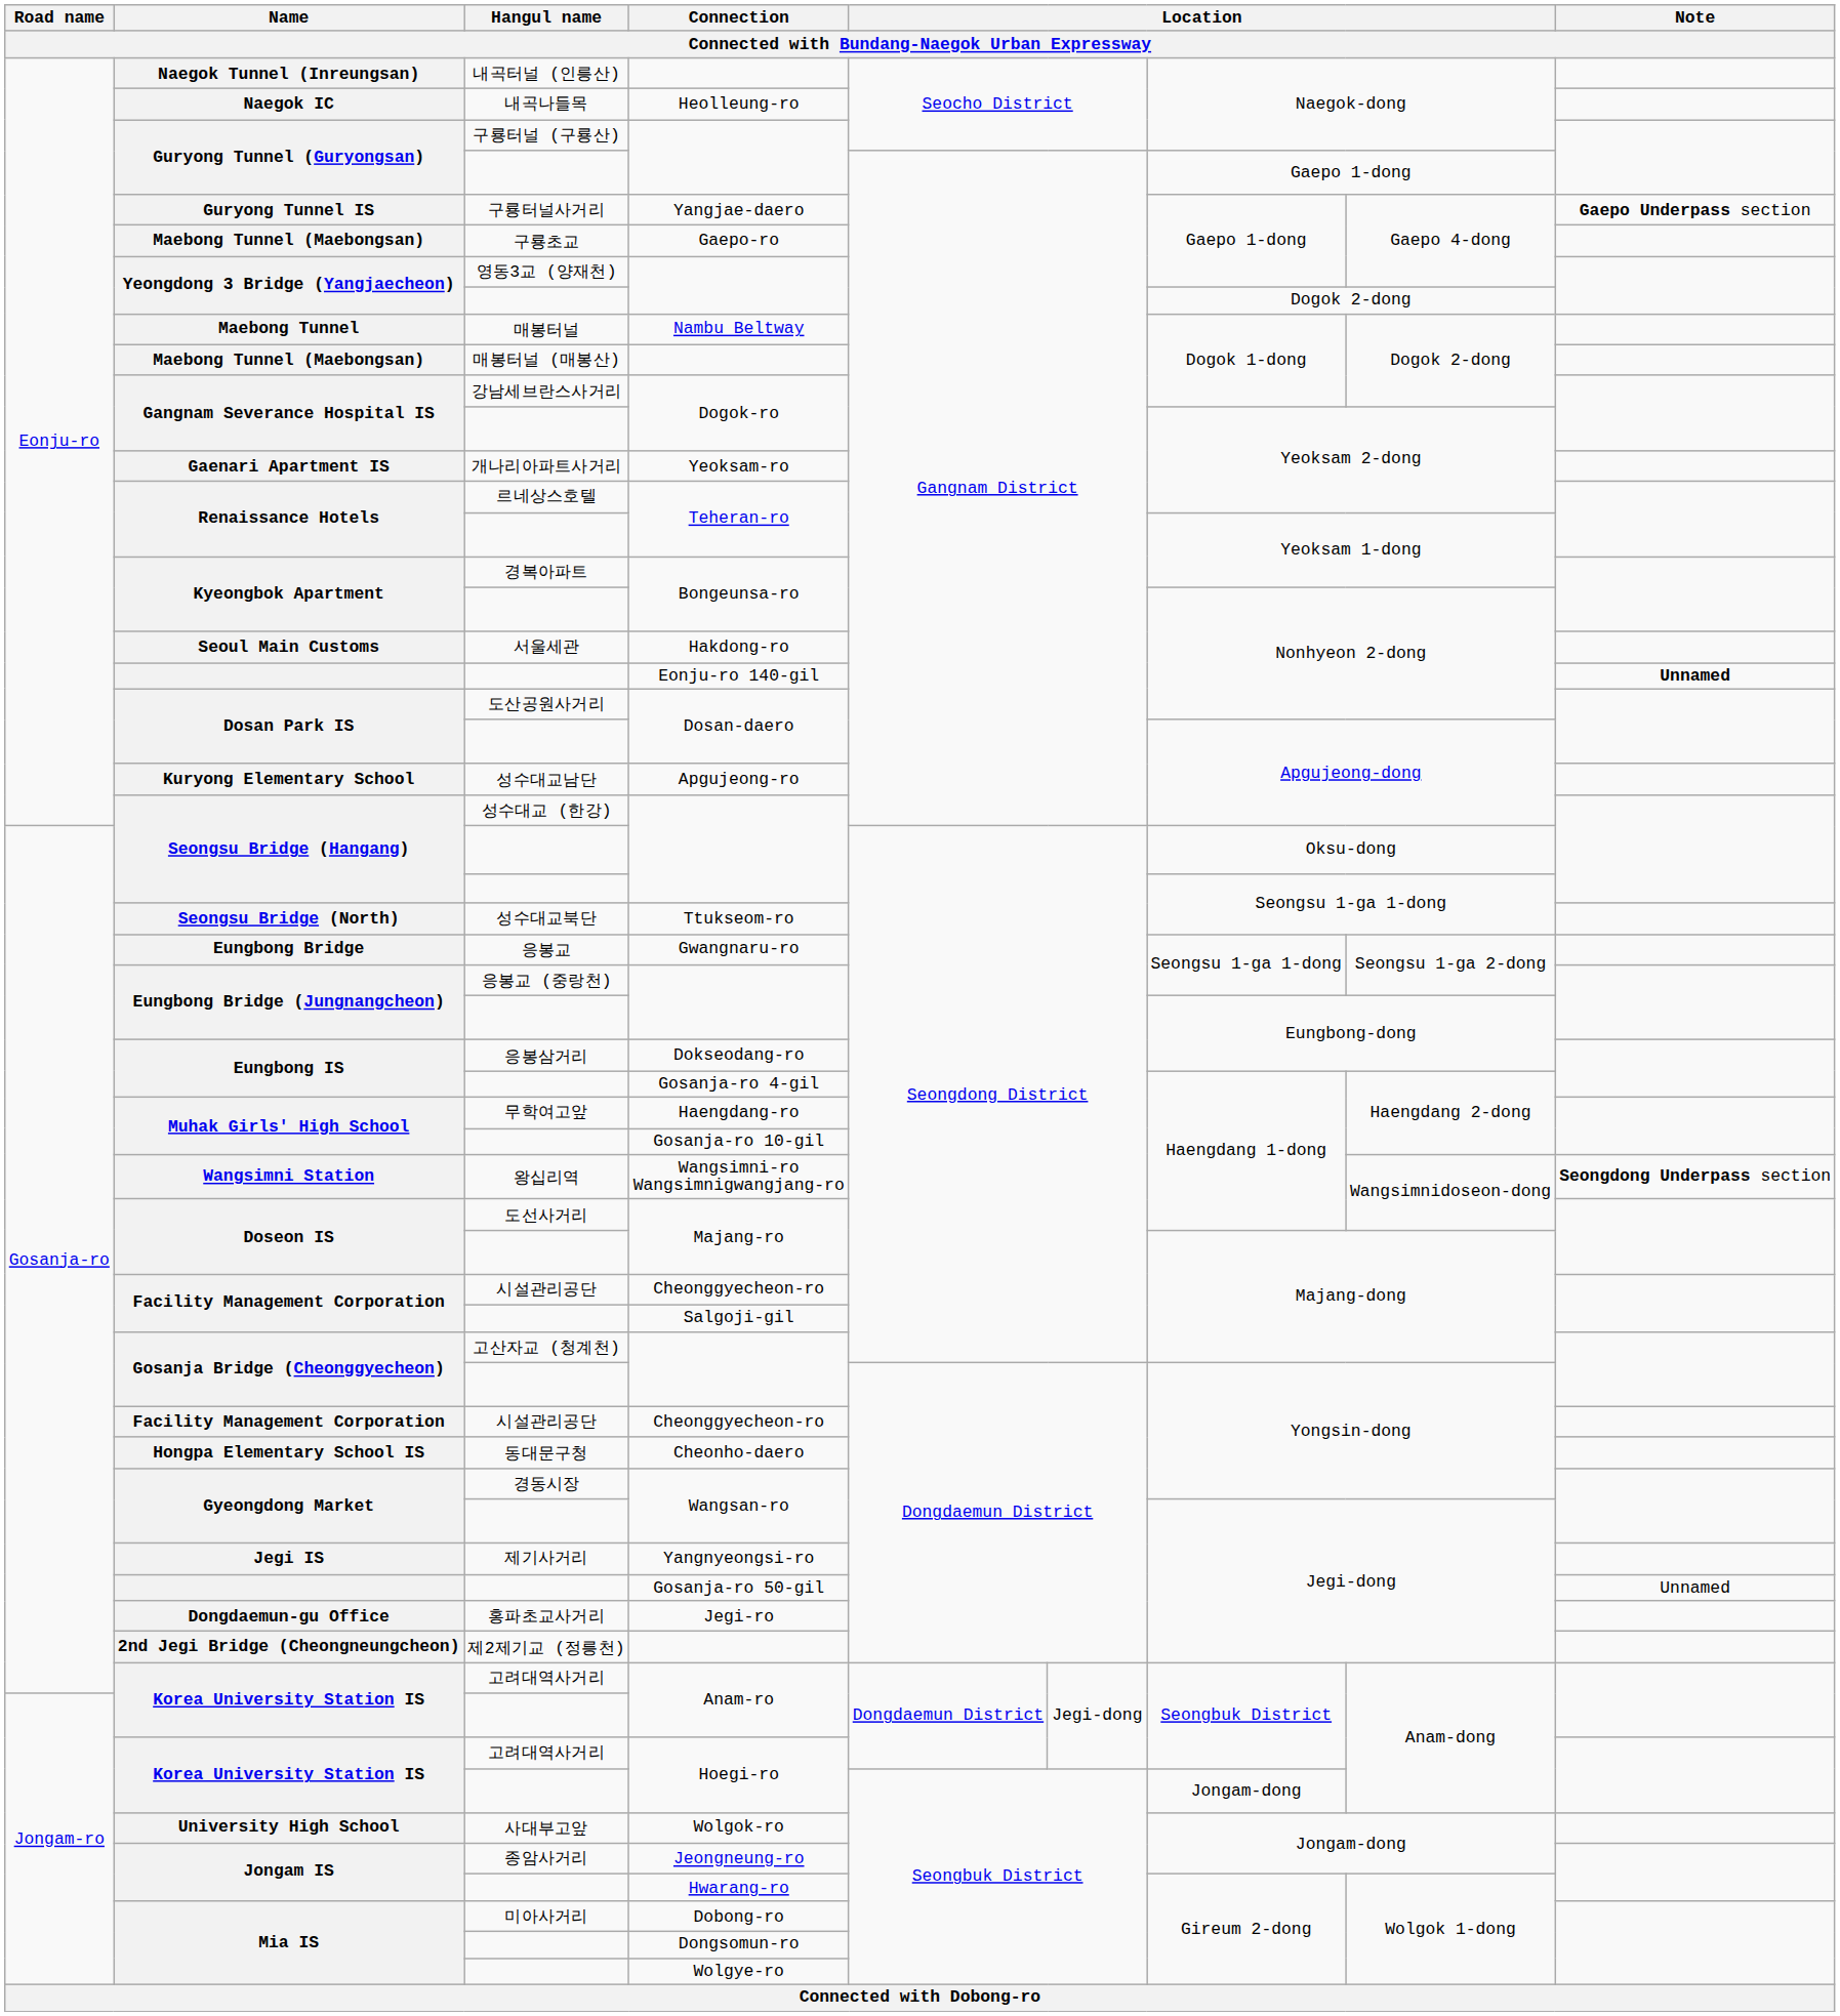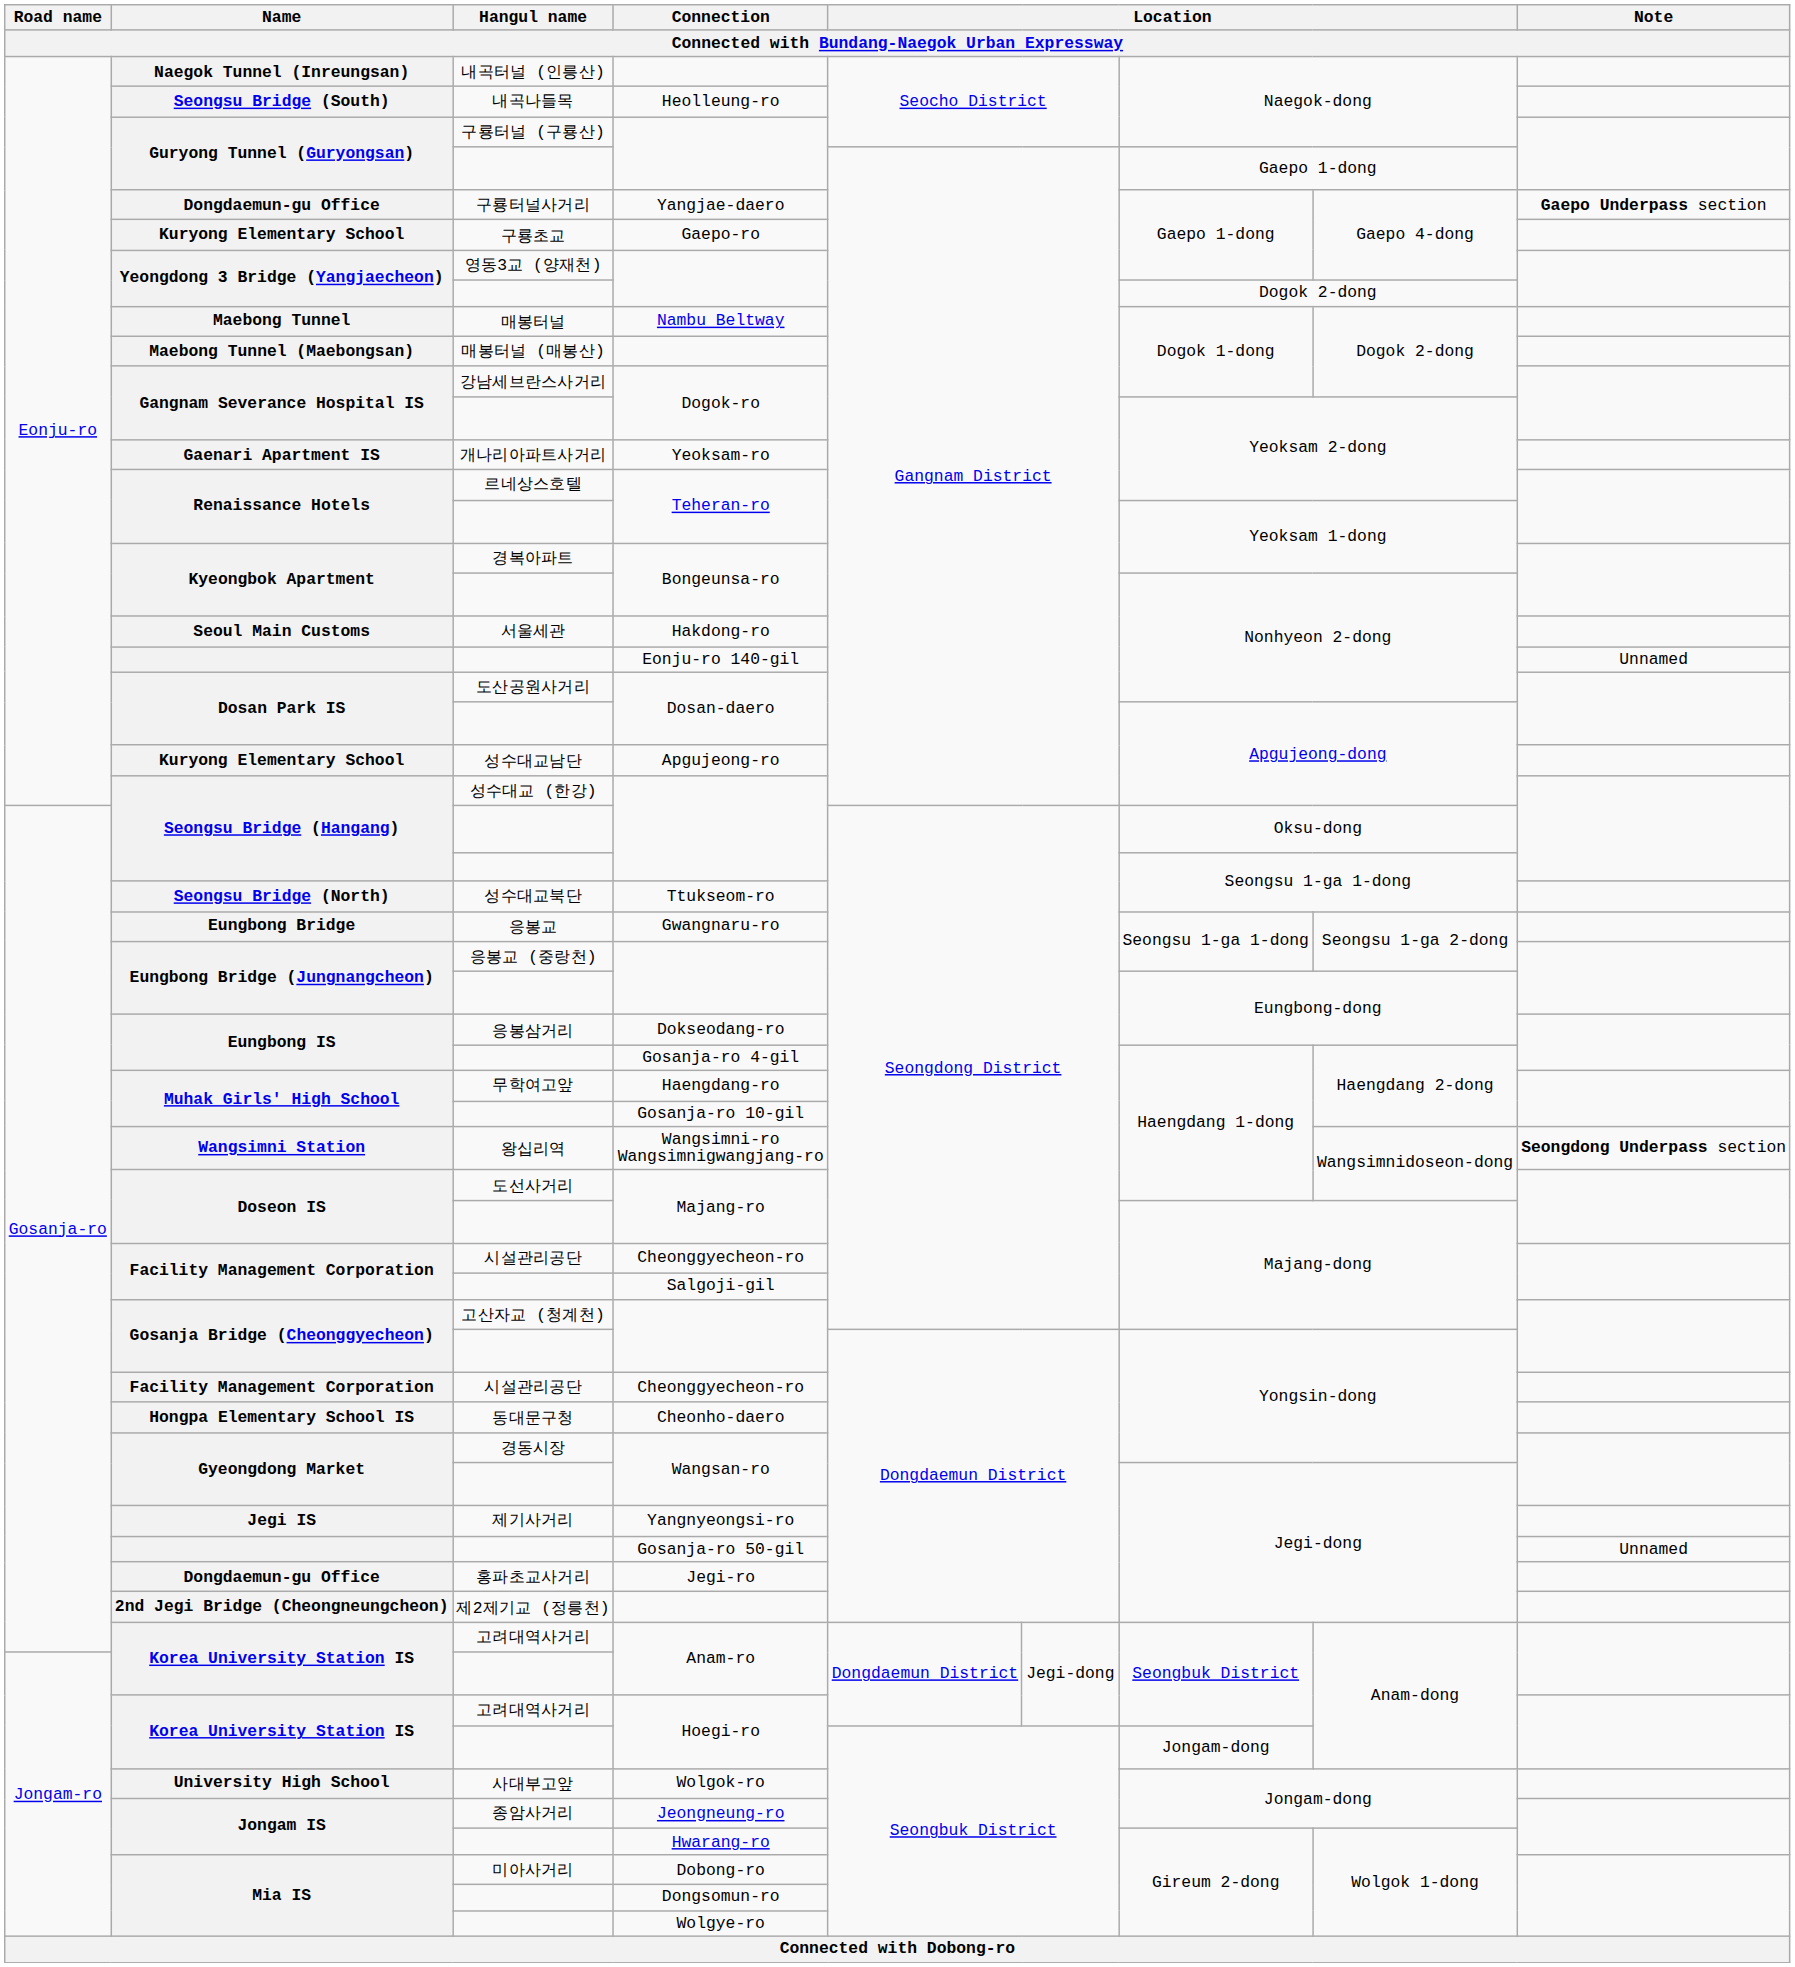 <table class="wikitable" style="font-size: 85%; text-align: center;">
 <tr>
 <th>Road name</th>
 <th>Name </th>
 <th>Hangul name</th>
 <th>Connection</th>
 <th colspan="4">Location</th>
 <th>Note</th>
 </tr>
 <tr>
 <th colspan="9">Connected with <a href='#'>Bundang-Naegok Urban Expressway</a></th>
 </tr>
 <tr>
 <td rowspan="23"><a href='#'>Eonju-ro</a></td>
 <th>Naegok Tunnel (Inreungsan)</th>
 <td>내곡터널 (인릉산)</td>
 <td></td>
 <td colspan="2" rowspan="3"><a href='#'>Seocho District</a></td>
 <td colspan="2" rowspan="3">Naegok-dong</td>
 <td></td>
 </tr>
 <tr>
-<th>Naegok IC</th>
+<th><a href='#'>Seongsu Bridge</a> (South)</th>
 <td>내곡나들목</td>
 <td>Heolleung-ro</td>
 <td></td>
 </tr>
 <tr>
 <th height="44px" rowspan="2">Guryong Tunnel (<a href='#'>Guryongsan</a>)</th>
 <td>구룡터널 (구룡산)</td>
 <td rowspan="2"></td>
 <td rowspan="2"></td>
 </tr>
 <tr>
 <td></td>
 <td colspan="2" rowspan="20"><a href='#'>Gangnam District</a></td>
 <td colspan="2">Gaepo 1-dong</td>
 </tr>
 <tr>
-<th>Guryong Tunnel IS</th>
+<th>Dongdaemun-gu Office</th>
 <td>구룡터널사거리</td>
 <td>Yangjae-daero</td>
 <td rowspan="3">Gaepo 1-dong</td>
 <td rowspan="3">Gaepo 4-dong</td>
 <td><strong>Gaepo Underpass</strong> section</td>
 </tr>
 <tr>
-<th>Maebong Tunnel (Maebongsan)</th>
+<th>Kuryong Elementary School</th>
 <td>구룡초교</td>
 <td>Gaepo-ro</td>
 <td></td>
 </tr>
 <tr>
 <th rowspan="2">Yeongdong 3 Bridge (<a href='#'>Yangjaecheon</a>)</th>
 <td>영동3교 (양재천)</td>
 <td rowspan="2"></td>
 <td rowspan="2"></td>
 </tr>
 <tr>
 <td></td>
 <td colspan="2">Dogok 2-dong</td>
 </tr>
 <tr>
 <th>Maebong Tunnel</th>
 <td>매봉터널</td>
 <td><a href='#'>Nambu Beltway</a></td>
 <td rowspan="3">Dogok 1-dong</td>
 <td rowspan="3">Dogok 2-dong</td>
 <td></td>
 </tr>
 <tr>
 <th>Maebong Tunnel (Maebongsan)</th>
 <td>매봉터널 (매봉산)</td>
 <td></td>
 <td></td>
 </tr>
 <tr>
 <th height="44px" rowspan="2">Gangnam Severance Hospital IS</th>
 <td>강남세브란스사거리</td>
 <td rowspan="2">Dogok-ro</td>
 <td rowspan="2"></td>
 </tr>
 <tr>
 <td></td>
 <td colspan="2" rowspan="3">Yeoksam 2-dong</td>
 </tr>
 <tr>
 <th>Gaenari Apartment IS</th>
 <td>개나리아파트사거리</td>
 <td>Yeoksam-ro</td>
 <td></td>
 </tr>
 <tr>
 <th height="44px" rowspan="2">Renaissance Hotels</th>
 <td>르네상스호텔</td>
 <td rowspan="2"><a href='#'>Teheran-ro</a></td>
 <td rowspan="2"></td>
 </tr>
 <tr>
 <td></td>
 <td colspan="2" rowspan="2">Yeoksam 1-dong</td>
 </tr>
 <tr>
 <th height="44px" rowspan="2">Kyeongbok Apartment</th>
 <td>경복아파트</td>
 <td rowspan="2">Bongeunsa-ro</td>
 <td rowspan="2"></td>
 </tr>
 <tr>
 <td></td>
 <td colspan="2" rowspan="4">Nonhyeon 2-dong</td>
 </tr>
 <tr>
 <th>Seoul Main Customs</th>
 <td>서울세관</td>
 <td>Hakdong-ro</td>
 <td></td>
 </tr>
 <tr>
 <th></th>
 <td></td>
 <td>Eonju-ro 140-gil</td>
-<td><strong>Unnamed</strong></td>
+<td>Unnamed</td>
 </tr>
 <tr>
 <th height="44px" rowspan="2">Dosan Park IS</th>
 <td>도산공원사거리</td>
 <td rowspan="2">Dosan-daero</td>
 <td rowspan="2"></td>
 </tr>
 <tr>
 <td></td>
 <td colspan="2" rowspan="3"><a href='#'>Apgujeong-dong</a></td>
 </tr>
 <tr>
 <th>Kuryong Elementary School</th>
 <td>성수대교남단</td>
 <td>Apgujeong-ro</td>
 <td></td>
 </tr>
 <tr>
 <th height="66px" rowspan="3"><a href='#'>Seongsu Bridge</a> (<a href='#'>Hangang</a>)</th>
 <td>성수대교 (한강)</td>
 <td rowspan="3"></td>
 <td rowspan="3"></td>
 </tr>
 <tr>
 <td rowspan="26"><a href='#'>Gosanja-ro</a></td>
 <td></td>
 <td colspan="2" rowspan="16"><a href='#'>Seongdong District</a></td>
 <td colspan="2">Oksu-dong</td>
 </tr>
 <tr>
 <td></td>
 <td colspan="2" rowspan="2">Seongsu 1-ga 1-dong</td>
 </tr>
 <tr>
 <th><a href='#'>Seongsu Bridge</a> (North)</th>
 <td>성수대교북단</td>
 <td>Ttukseom-ro</td>
 <td></td>
 </tr>
 <tr>
 <th>Eungbong Bridge</th>
 <td>응봉교</td>
 <td>Gwangnaru-ro</td>
 <td rowspan="2">Seongsu 1-ga 1-dong</td>
 <td rowspan="2">Seongsu 1-ga 2-dong</td>
 <td></td>
 </tr>
 <tr>
 <th height="44px" rowspan="2">Eungbong Bridge (<a href='#'>Jungnangcheon</a>)</th>
 <td>응봉교 (중랑천)</td>
 <td rowspan="2"></td>
 <td rowspan="2"></td>
 </tr>
 <tr>
 <td></td>
 <td colspan="2" rowspan="2">Eungbong-dong</td>
 </tr>
 <tr>
 <th rowspan="2">Eungbong IS</th>
 <td>응봉삼거리</td>
 <td>Dokseodang-ro</td>
 <td rowspan="2"></td>
 </tr>
 <tr>
 <td></td>
 <td>Gosanja-ro 4-gil</td>
 <td rowspan="5">Haengdang 1-dong</td>
 <td rowspan="3">Haengdang 2-dong</td>
 </tr>
 <tr>
 <th rowspan="2"><a href='#'>Muhak Girls' High School</a></th>
 <td>무학여고앞</td>
 <td>Haengdang-ro</td>
 <td rowspan="2"></td>
 </tr>
 <tr>
 <td></td>
 <td>Gosanja-ro 10-gil</td>
 </tr>
 <tr>
 <th><a href='#'>Wangsimni Station</a></th>
 <td>왕십리역</td>
 <td>Wangsimni-ro<br>Wangsimnigwangjang-ro</td>
 <td rowspan="2">Wangsimnidoseon-dong</td>
 <td><strong>Seongdong Underpass</strong> section</td>
 </tr>
 <tr>
 <th height="44px" rowspan="2">Doseon IS</th>
 <td>도선사거리</td>
 <td rowspan="2">Majang-ro</td>
 <td rowspan="2"></td>
 </tr>
 <tr>
 <td></td>
 <td colspan="2" rowspan="4">Majang-dong</td>
 </tr>
 <tr>
 <th rowspan="2">Facility Management Corporation</th>
 <td>시설관리공단</td>
 <td>Cheonggyecheon-ro</td>
 <td rowspan="2"></td>
 </tr>
 <tr>
 <td></td>
 <td>Salgoji-gil</td>
 </tr>
 <tr>
 <th height="44px" rowspan="2">Gosanja Bridge (<a href='#'>Cheonggyecheon</a>)</th>
 <td>고산자교 (청계천)</td>
 <td rowspan="2"></td>
 <td rowspan="2"></td>
 </tr>
 <tr>
 <td></td>
 <td colspan="2" rowspan="9"><a href='#'>Dongdaemun District</a></td>
 <td colspan="2" rowspan="4">Yongsin-dong</td>
 </tr>
 <tr>
 <th>Facility Management Corporation</th>
 <td>시설관리공단</td>
 <td>Cheonggyecheon-ro</td>
 <td></td>
 </tr>
 <tr>
 <th>Hongpa Elementary School IS</th>
 <td>동대문구청</td>
 <td>Cheonho-daero</td>
 <td></td>
 </tr>
 <tr>
 <th height="44px" rowspan="2">Gyeongdong Market</th>
 <td>경동시장</td>
 <td rowspan="2">Wangsan-ro</td>
 <td rowspan="2"></td>
 </tr>
 <tr>
 <td></td>
 <td colspan="2" rowspan="5">Jegi-dong</td>
 </tr>
 <tr>
 <th>Jegi IS</th>
 <td>제기사거리</td>
 <td>Yangnyeongsi-ro</td>
 <td></td>
 </tr>
 <tr>
 <th></th>
 <td></td>
 <td>Gosanja-ro 50-gil</td>
 <td>Unnamed</td>
 </tr>
 <tr>
 <th>Dongdaemun-gu Office</th>
 <td>홍파초교사거리</td>
 <td>Jegi-ro</td>
 <td></td>
 </tr>
 <tr>
 <th>2nd Jegi Bridge (Cheongneungcheon)</th>
 <td>제2제기교 (정릉천)</td>
 <td></td>
 <td></td>
 </tr>
 <tr>
 <th height="44px" rowspan="2"><a href='#'>Korea University Station</a> IS</th>
 <td>고려대역사거리</td>
 <td rowspan="2">Anam-ro</td>
 <td rowspan="3"><a href='#'>Dongdaemun District</a></td>
 <td rowspan="3">Jegi-dong</td>
 <td rowspan="3"><a href='#'>Seongbuk District</a></td>
 <td rowspan="4">Anam-dong</td>
 <td rowspan="2"></td>
 </tr>
 <tr>
 <td rowspan="9"><a href='#'>Jongam-ro</a></td>
 </tr>
 <tr>
 <th height="44px" rowspan="2"><a href='#'>Korea University Station</a> IS</th>
 <td>고려대역사거리</td>
 <td rowspan="2">Hoegi-ro</td>
 <td rowspan="2"></td>
 </tr>
 <tr>
 <td></td>
 <td colspan="2" rowspan="7"><a href='#'>Seongbuk District</a></td>
 <td>Jongam-dong</td>
 </tr>
 <tr>
 <th>University High School</th>
 <td>사대부고앞</td>
 <td>Wolgok-ro</td>
 <td colspan="2" rowspan="2">Jongam-dong</td>
 <td></td>
 </tr>
 <tr>
 <th rowspan="2">Jongam IS</th>
 <td>종암사거리</td>
 <td><a href='#'>Jeongneung-ro</a></td>
 <td rowspan="2"></td>
 </tr>
 <tr>
 <td></td>
 <td><a href='#'>Hwarang-ro</a></td>
 <td rowspan="4">Gireum 2-dong</td>
 <td rowspan="4">Wolgok 1-dong</td>
 </tr>
 <tr>
 <th rowspan="3">Mia IS</th>
 <td>미아사거리</td>
 <td>Dobong-ro</td>
 <td rowspan="3"></td>
 </tr>
 <tr>
 <td></td>
 <td>Dongsomun-ro</td>
 </tr>
 <tr>
 <td></td>
 <td>Wolgye-ro</td>
 </tr>
 <tr>
 <th colspan="9">Connected with Dobong-ro</th>
 </tr>
 </table>
